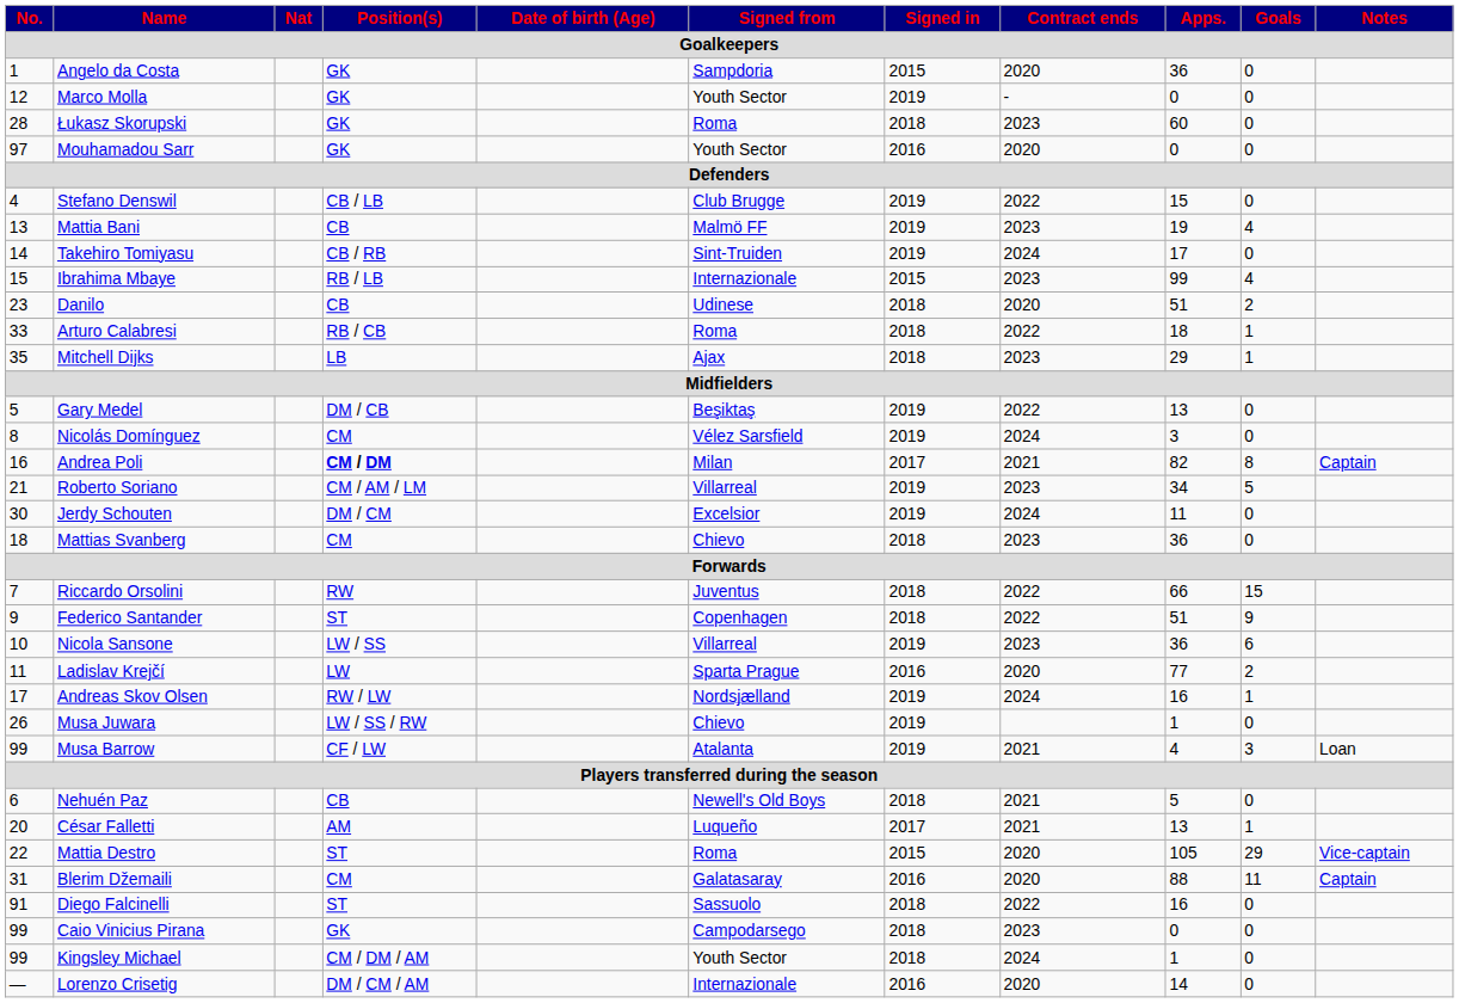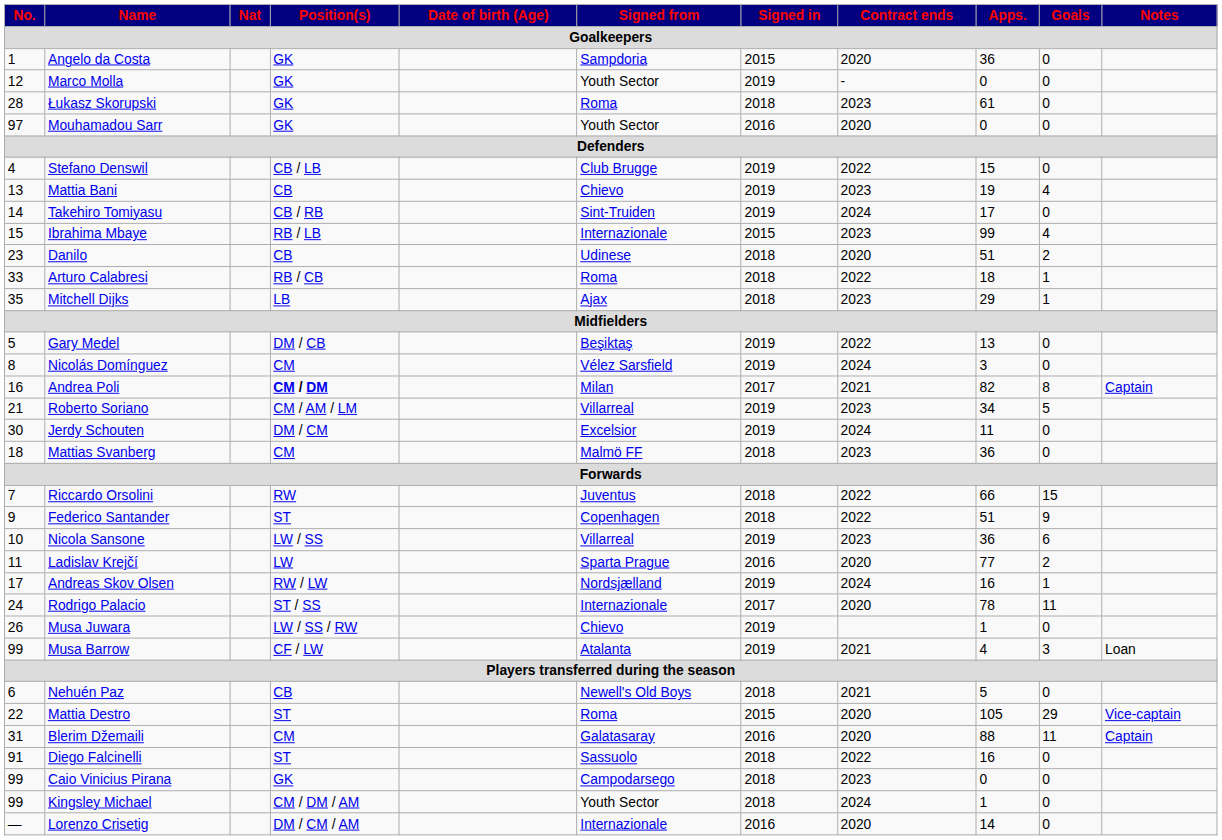 <table class="wikitable" style="text-align:left; font-size:90%; width:100%;">
 <tr>
 <th style="background:#000080; color:red; text-align:center;">No.</th>
 <th style="background:#000080; color:red; text-align:center;">Name</th>
 <th style="background:#000080; color:red; text-align:center;">Nat</th>
 <th style="background:#000080; color:red; text-align:center;">Position(s)</th>
 <th style="background:#000080; color:red; text-align:center;">Date of birth (Age)</th>
 <th style="background:#000080; color:red; text-align:center;">Signed from</th>
 <th style="background:#000080; color:red; text-align:center;">Signed in</th>
 <th style="background:#000080; color:red; text-align:center;">Contract ends</th>
 <th style="background:#000080; color:red; text-align:center;">Apps.</th>
 <th style="background:#000080; color:red; text-align:center;">Goals</th>
 <th style="background:#000080; color:red; text-align:center;">Notes</th>
 </tr>
 <tr>
 <th colspan=11 style="background:#DCDCDC; text-align:center">Goalkeepers</th>
 </tr>
 <tr>
 <td>1</td>
 <td><a href='#'>Angelo da Costa</a></td>
 <td></td>
 <td><a href='#'>GK</a></td>
 <td></td>
 <td> <a href='#'>Sampdoria</a></td>
 <td>2015</td>
 <td>2020</td>
 <td>36</td>
 <td>0</td>
 <td></td>
 </tr>
 <tr>
 <td>12</td>
 <td><a href='#'>Marco Molla</a></td>
 <td></td>
 <td><a href='#'>GK</a></td>
 <td></td>
 <td> Youth Sector</td>
 <td>2019</td>
 <td>-</td>
 <td>0</td>
 <td>0</td>
 <td></td>
 </tr>
 <tr>
 <td>28</td>
 <td><a href='#'>Łukasz Skorupski</a></td>
 <td></td>
 <td><a href='#'>GK</a></td>
 <td></td>
 <td> <a href='#'>Roma</a></td>
 <td>2018</td>
 <td>2023</td>
-<td>60</td>
+<td>61</td>
 <td>0</td>
 <td></td>
 </tr>
 <tr>
 <td>97</td>
 <td><a href='#'>Mouhamadou Sarr</a></td>
 <td></td>
 <td><a href='#'>GK</a></td>
 <td></td>
 <td> Youth Sector</td>
 <td>2016</td>
 <td>2020</td>
 <td>0</td>
 <td>0</td>
 <td></td>
 </tr>
 <tr>
 <th colspan=11 style="background:#DCDCDC; text-align:center">Defenders</th>
 </tr>
 <tr>
 <td>4</td>
 <td><a href='#'>Stefano Denswil</a></td>
 <td></td>
 <td><a href='#'>CB</a> / <a href='#'>LB</a></td>
 <td></td>
 <td> <a href='#'>Club Brugge</a></td>
 <td>2019</td>
 <td>2022</td>
 <td>15</td>
 <td>0</td>
 <td></td>
 </tr>
 <tr>
 <td>13</td>
 <td><a href='#'>Mattia Bani</a></td>
 <td></td>
 <td><a href='#'>CB</a></td>
 <td></td>
-<td> <a href='#'>Malmö FF</a></td>
+<td> <a href='#'>Chievo</a></td>
 <td>2019</td>
 <td>2023</td>
 <td>19</td>
 <td>4</td>
 <td></td>
 </tr>
 <tr>
 <td>14</td>
 <td><a href='#'>Takehiro Tomiyasu</a></td>
 <td></td>
 <td><a href='#'>CB</a> / <a href='#'>RB</a></td>
 <td></td>
 <td> <a href='#'>Sint-Truiden</a></td>
 <td>2019</td>
 <td>2024</td>
 <td>17</td>
 <td>0</td>
 <td></td>
 </tr>
 <tr>
 <td>15</td>
 <td><a href='#'>Ibrahima Mbaye</a></td>
 <td></td>
 <td><a href='#'>RB</a> / <a href='#'>LB</a></td>
 <td></td>
 <td> <a href='#'>Internazionale</a></td>
 <td>2015</td>
 <td>2023</td>
 <td>99</td>
 <td>4</td>
 <td></td>
 </tr>
 <tr>
 <td>23</td>
 <td><a href='#'>Danilo</a></td>
 <td></td>
 <td><a href='#'>CB</a></td>
 <td></td>
 <td> <a href='#'>Udinese</a></td>
 <td>2018</td>
 <td>2020</td>
 <td>51</td>
 <td>2</td>
 <td></td>
 </tr>
 <tr>
 <td>33</td>
 <td><a href='#'>Arturo Calabresi</a></td>
 <td></td>
 <td><a href='#'>RB</a> / <a href='#'>CB</a></td>
 <td></td>
 <td> <a href='#'>Roma</a></td>
 <td>2018</td>
 <td>2022</td>
 <td>18</td>
 <td>1</td>
 <td></td>
 </tr>
 <tr>
 <td>35</td>
 <td><a href='#'>Mitchell Dijks</a></td>
 <td></td>
 <td><a href='#'>LB</a></td>
 <td></td>
 <td> <a href='#'>Ajax</a></td>
 <td>2018</td>
 <td>2023</td>
 <td>29</td>
 <td>1</td>
 <td></td>
 </tr>
 <tr>
 <th colspan=11 style="background:#DCDCDC; text-align:center">Midfielders</th>
 </tr>
 <tr>
 <td>5</td>
 <td><a href='#'>Gary Medel</a></td>
 <td></td>
 <td><a href='#'>DM</a> / <a href='#'>CB</a></td>
 <td></td>
 <td> <a href='#'>Beşiktaş</a></td>
 <td>2019</td>
 <td>2022</td>
 <td>13</td>
 <td>0</td>
 <td></td>
 </tr>
 <tr>
 <td>8</td>
 <td><a href='#'>Nicolás Domínguez</a></td>
 <td></td>
 <td><a href='#'>CM</a></td>
 <td></td>
 <td> <a href='#'>Vélez Sarsfield</a></td>
 <td>2019</td>
 <td>2024</td>
 <td>3</td>
 <td>0</td>
 <td></td>
 </tr>
 <tr>
 <td>16</td>
 <td><a href='#'>Andrea Poli</a></td>
 <td></td>
 <td><strong><a href='#'>CM</a> / <a href='#'>DM</a></strong></td>
 <td></td>
 <td> <a href='#'>Milan</a></td>
 <td>2017</td>
 <td>2021</td>
 <td>82</td>
 <td>8</td>
 <td><a href='#'>Captain</a></td>
 </tr>
 <tr>
 <td>21</td>
 <td><a href='#'>Roberto Soriano</a></td>
 <td></td>
 <td><a href='#'>CM</a> / <a href='#'>AM</a> / <a href='#'>LM</a></td>
 <td></td>
 <td> <a href='#'>Villarreal</a></td>
 <td>2019</td>
 <td>2023</td>
 <td>34</td>
 <td>5</td>
 <td></td>
 </tr>
 <tr>
 <td>30</td>
 <td><a href='#'>Jerdy Schouten</a></td>
 <td></td>
 <td><a href='#'>DM</a> / <a href='#'>CM</a></td>
 <td></td>
 <td> <a href='#'>Excelsior</a></td>
 <td>2019</td>
 <td>2024</td>
 <td>11</td>
 <td>0</td>
 <td></td>
 </tr>
 <tr>
 <td>18</td>
 <td><a href='#'>Mattias Svanberg</a></td>
 <td></td>
 <td><a href='#'>CM</a></td>
 <td></td>
-<td> <a href='#'>Chievo</a></td>
+<td> <a href='#'>Malmö FF</a></td>
 <td>2018</td>
 <td>2023</td>
 <td>36</td>
 <td>0</td>
 <td></td>
 </tr>
 <tr>
 <th colspan=11 style="background:#DCDCDC; text-align:center">Forwards</th>
 </tr>
 <tr>
 <td>7</td>
 <td><a href='#'>Riccardo Orsolini</a></td>
 <td></td>
 <td><a href='#'>RW</a></td>
 <td></td>
 <td> <a href='#'>Juventus</a></td>
 <td>2018</td>
 <td>2022</td>
 <td>66</td>
 <td>15</td>
 <td></td>
 </tr>
 <tr>
 <td>9</td>
 <td><a href='#'>Federico Santander</a></td>
 <td></td>
 <td><a href='#'>ST</a></td>
 <td></td>
 <td> <a href='#'>Copenhagen</a></td>
 <td>2018</td>
 <td>2022</td>
 <td>51</td>
 <td>9</td>
 <td></td>
 </tr>
 <tr>
 <td>10</td>
 <td><a href='#'>Nicola Sansone</a></td>
 <td></td>
 <td><a href='#'>LW</a> / <a href='#'>SS</a></td>
 <td></td>
 <td> <a href='#'>Villarreal</a></td>
 <td>2019</td>
 <td>2023</td>
 <td>36</td>
 <td>6</td>
 <td></td>
 </tr>
 <tr>
 <td>11</td>
 <td><a href='#'>Ladislav Krejčí</a></td>
 <td></td>
 <td><a href='#'>LW</a></td>
 <td></td>
 <td> <a href='#'>Sparta Prague</a></td>
 <td>2016</td>
 <td>2020</td>
 <td>77</td>
 <td>2</td>
 <td></td>
 </tr>
 <tr>
 <td>17</td>
 <td><a href='#'>Andreas Skov Olsen</a></td>
 <td></td>
 <td><a href='#'>RW</a> / <a href='#'>LW</a></td>
 <td></td>
 <td> <a href='#'>Nordsjælland</a></td>
 <td>2019</td>
 <td>2024</td>
 <td>16</td>
 <td>1</td>
 <td></td>
 </tr>
 <tr>
+<td>24</td>
+<td><a href='#'>Rodrigo Palacio</a></td>
+<td></td>
+<td><a href='#'>ST</a> / <a href='#'>SS</a></td>
+<td></td>
+<td> <a href='#'>Internazionale</a></td>
+<td>2017</td>
+<td>2020</td>
+<td>78</td>
+<td>11</td>
+<td></td>
+</tr>
+<tr>
 <td>26</td>
 <td><a href='#'>Musa Juwara</a></td>
 <td></td>
 <td><a href='#'>LW</a> / <a href='#'>SS</a> / <a href='#'>RW</a></td>
 <td></td>
 <td> <a href='#'>Chievo</a></td>
 <td>2019</td>
 <td></td>
 <td>1</td>
 <td>0</td>
 <td></td>
 </tr>
 <tr>
 <td>99</td>
 <td><a href='#'>Musa Barrow</a></td>
 <td></td>
 <td><a href='#'>CF</a> / <a href='#'>LW</a></td>
 <td></td>
 <td> <a href='#'>Atalanta</a></td>
 <td>2019</td>
 <td>2021</td>
 <td>4</td>
 <td>3</td>
 <td>Loan</td>
 </tr>
 <tr>
 <th colspan=11 style="background:#DCDCDC; text-align:center">Players transferred during the season</th>
 </tr>
 <tr>
 <td>6</td>
 <td><a href='#'>Nehuén Paz</a></td>
 <td></td>
 <td><a href='#'>CB</a></td>
 <td></td>
 <td> <a href='#'>Newell's Old Boys</a></td>
 <td>2018</td>
 <td>2021</td>
 <td>5</td>
 <td>0</td>
-<td></td>
-</tr>
-<tr>
-<td>20</td>
-<td><a href='#'>César Falletti</a></td>
-<td></td>
-<td><a href='#'>AM</a></td>
-<td></td>
-<td> <a href='#'>Luqueño</a></td>
-<td>2017</td>
-<td>2021</td>
-<td>13</td>
-<td>1</td>
 <td></td>
 </tr>
 <tr>
 <td>22</td>
 <td><a href='#'>Mattia Destro</a></td>
 <td></td>
 <td><a href='#'>ST</a></td>
 <td></td>
 <td> <a href='#'>Roma</a></td>
 <td>2015</td>
 <td>2020</td>
 <td>105</td>
 <td>29</td>
 <td><a href='#'>Vice-captain</a></td>
 </tr>
 <tr>
 <td>31</td>
 <td><a href='#'>Blerim Džemaili</a></td>
 <td></td>
 <td><a href='#'>CM</a></td>
 <td></td>
 <td> <a href='#'>Galatasaray</a></td>
 <td>2016</td>
 <td>2020</td>
 <td>88</td>
 <td>11</td>
 <td><a href='#'>Captain</a></td>
 </tr>
 <tr>
 <td>91</td>
 <td><a href='#'>Diego Falcinelli</a></td>
 <td></td>
 <td><a href='#'>ST</a></td>
 <td></td>
 <td> <a href='#'>Sassuolo</a></td>
 <td>2018</td>
 <td>2022</td>
 <td>16</td>
 <td>0</td>
 <td></td>
 </tr>
 <tr>
 <td>99</td>
 <td><a href='#'>Caio Vinicius Pirana</a></td>
 <td></td>
 <td><a href='#'>GK</a></td>
 <td></td>
 <td> <a href='#'>Campodarsego</a></td>
 <td>2018</td>
 <td>2023</td>
 <td>0</td>
 <td>0</td>
 <td></td>
 </tr>
 <tr>
 <td>99</td>
 <td><a href='#'>Kingsley Michael</a></td>
 <td></td>
 <td><a href='#'>CM</a> / <a href='#'>DM</a> / <a href='#'>AM</a></td>
 <td></td>
 <td> Youth Sector</td>
 <td>2018</td>
 <td>2024</td>
 <td>1</td>
 <td>0</td>
 <td></td>
 </tr>
 <tr>
 <td>—</td>
 <td><a href='#'>Lorenzo Crisetig</a></td>
 <td></td>
 <td><a href='#'>DM</a> / <a href='#'>CM</a> / <a href='#'>AM</a></td>
 <td></td>
 <td> <a href='#'>Internazionale</a></td>
 <td>2016</td>
 <td>2020</td>
 <td>14</td>
 <td>0</td>
 <td></td>
 </tr>
 </table>
